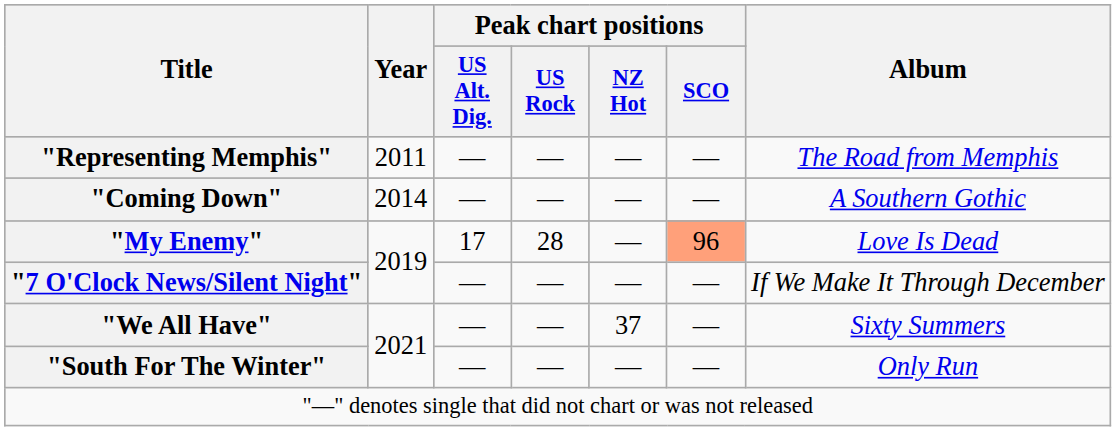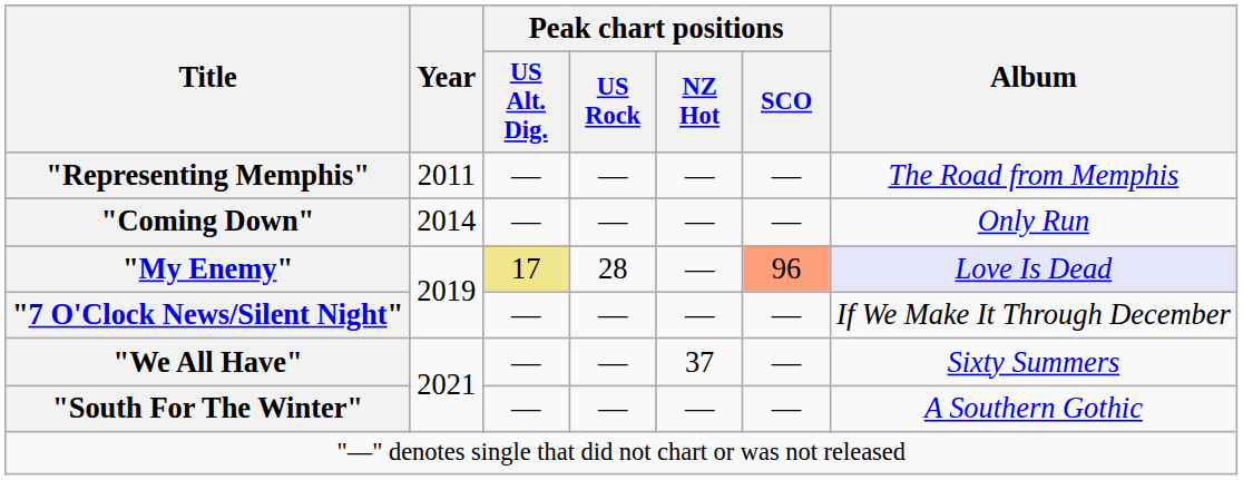 <table class="wikitable plainrowheaders" style="text-align:center;">
 <tr>
 <th scope="col" rowspan="2">Title</th>
 <th scope="col" rowspan="2">Year</th>
 <th scope="col" colspan="4">Peak chart positions</th>
 <th scope="col" rowspan="2">Album</th>
 </tr>
 <tr>
 <th scope="col" style="width:3em;font-size:85%;"><a href='#'>US<br>Alt.<br>Dig.</a><br></th>
 <th scope="col" style="width:3em;font-size:85%;"><a href='#'>US<br>Rock</a><br></th>
 <th scope="col" style="width:3em;font-size:85%;"><a href='#'>NZ<br>Hot</a><br></th>
 <th scope="col" style="width:3em;font-size:85%;"><a href='#'>SCO</a><br></th>
 </tr>
 <tr>
 <th scope="row">"Representing Memphis"<br></th>
 <td>2011</td>
 <td>—</td>
 <td>—</td>
 <td>—</td>
 <td>—</td>
 <td><em><a href='#'>The Road from Memphis</a></em></td>
 </tr>
 <tr>
 <th scope="row">"Coming Down"<br></th>
 <td>2014</td>
 <td>—</td>
 <td>—</td>
 <td>—</td>
 <td>—</td>
-<td><em><a href='#'>A Southern Gothic</a></em></td>
+<td><em><a href='#'>Only Run</a></em></td>
 </tr>
 <tr>
 <th scope="row">"<a href='#'>My Enemy</a>"<br></th>
 <td rowspan="2">2019</td>
-<td>17</td>
+<td style="background: khaki;">17</td>
 <td>28</td>
 <td>—</td>
 <td style="background: lightsalmon;">96</td>
-<td><em><a href='#'>Love Is Dead</a></em></td>
+<td style="background: lavender;"><em><a href='#'>Love Is Dead</a></em></td>
 </tr>
 <tr>
 <th scope="row">"<a href='#'>7 O'Clock News/Silent Night</a>"<br></th>
 <td>—</td>
 <td>—</td>
 <td>—</td>
 <td>—</td>
 <td><em>If We Make It Through December</em></td>
 </tr>
 <tr>
 <th scope="row">"We All Have"<br></th>
 <td rowspan="2">2021</td>
 <td>—</td>
 <td>—</td>
 <td>37</td>
 <td>—</td>
 <td><em><a href='#'>Sixty Summers</a></em></td>
 </tr>
 <tr>
 <th scope="row">"South For The Winter"<br></th>
 <td>—</td>
 <td>—</td>
 <td>—</td>
 <td>—</td>
-<td><em><a href='#'>Only Run</a></em></td>
+<td><em><a href='#'>A Southern Gothic</a></em></td>
 </tr>
 <tr>
 <td colspan="10" style="font-size:85%;">"—" denotes single that did not chart or was not released</td>
 </tr>
 </table>
